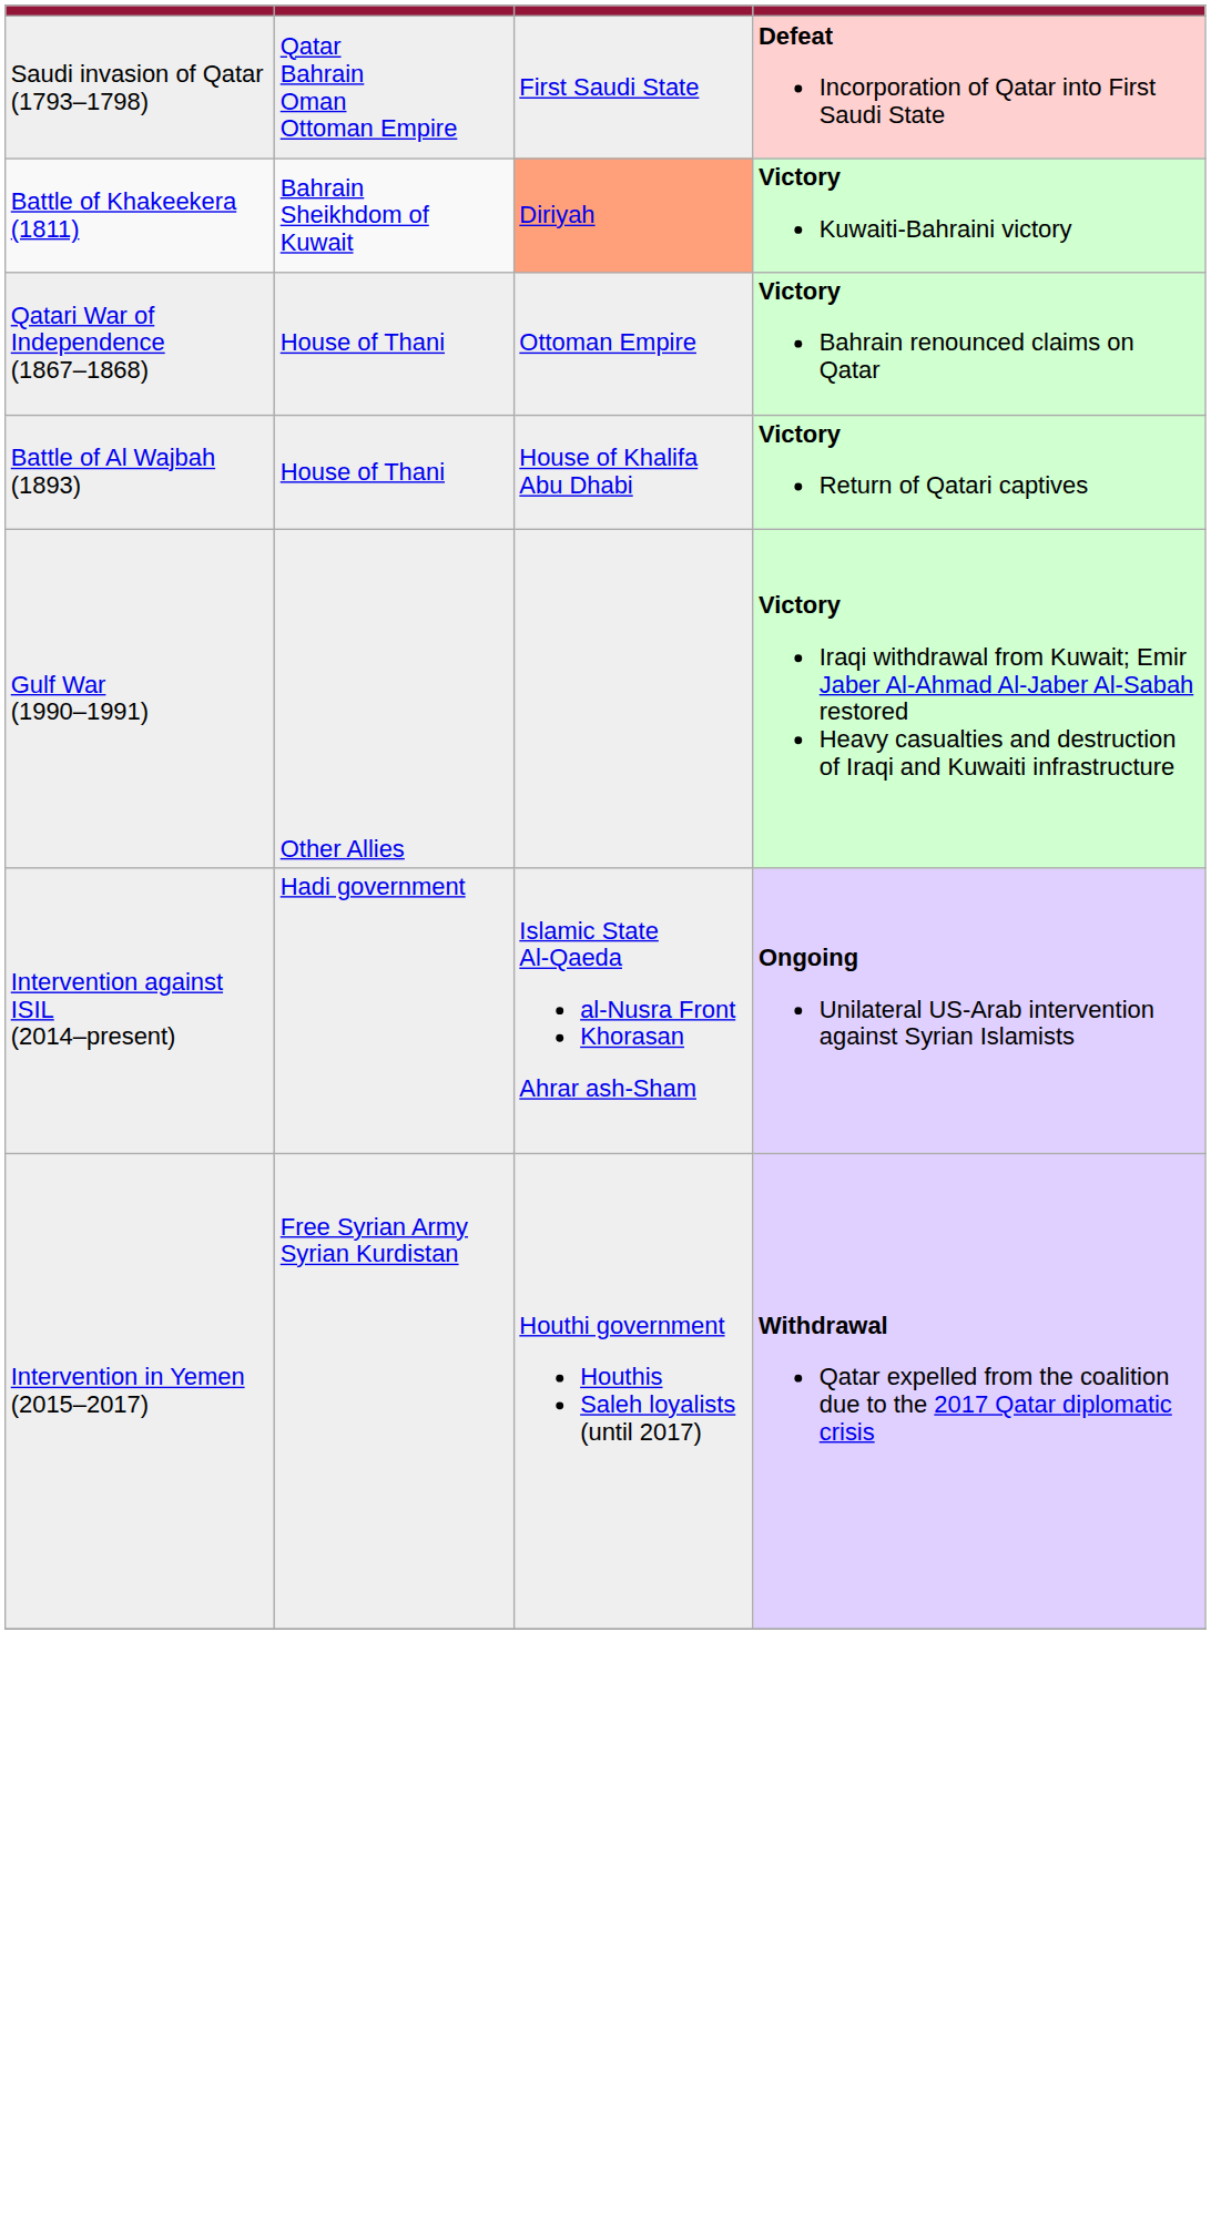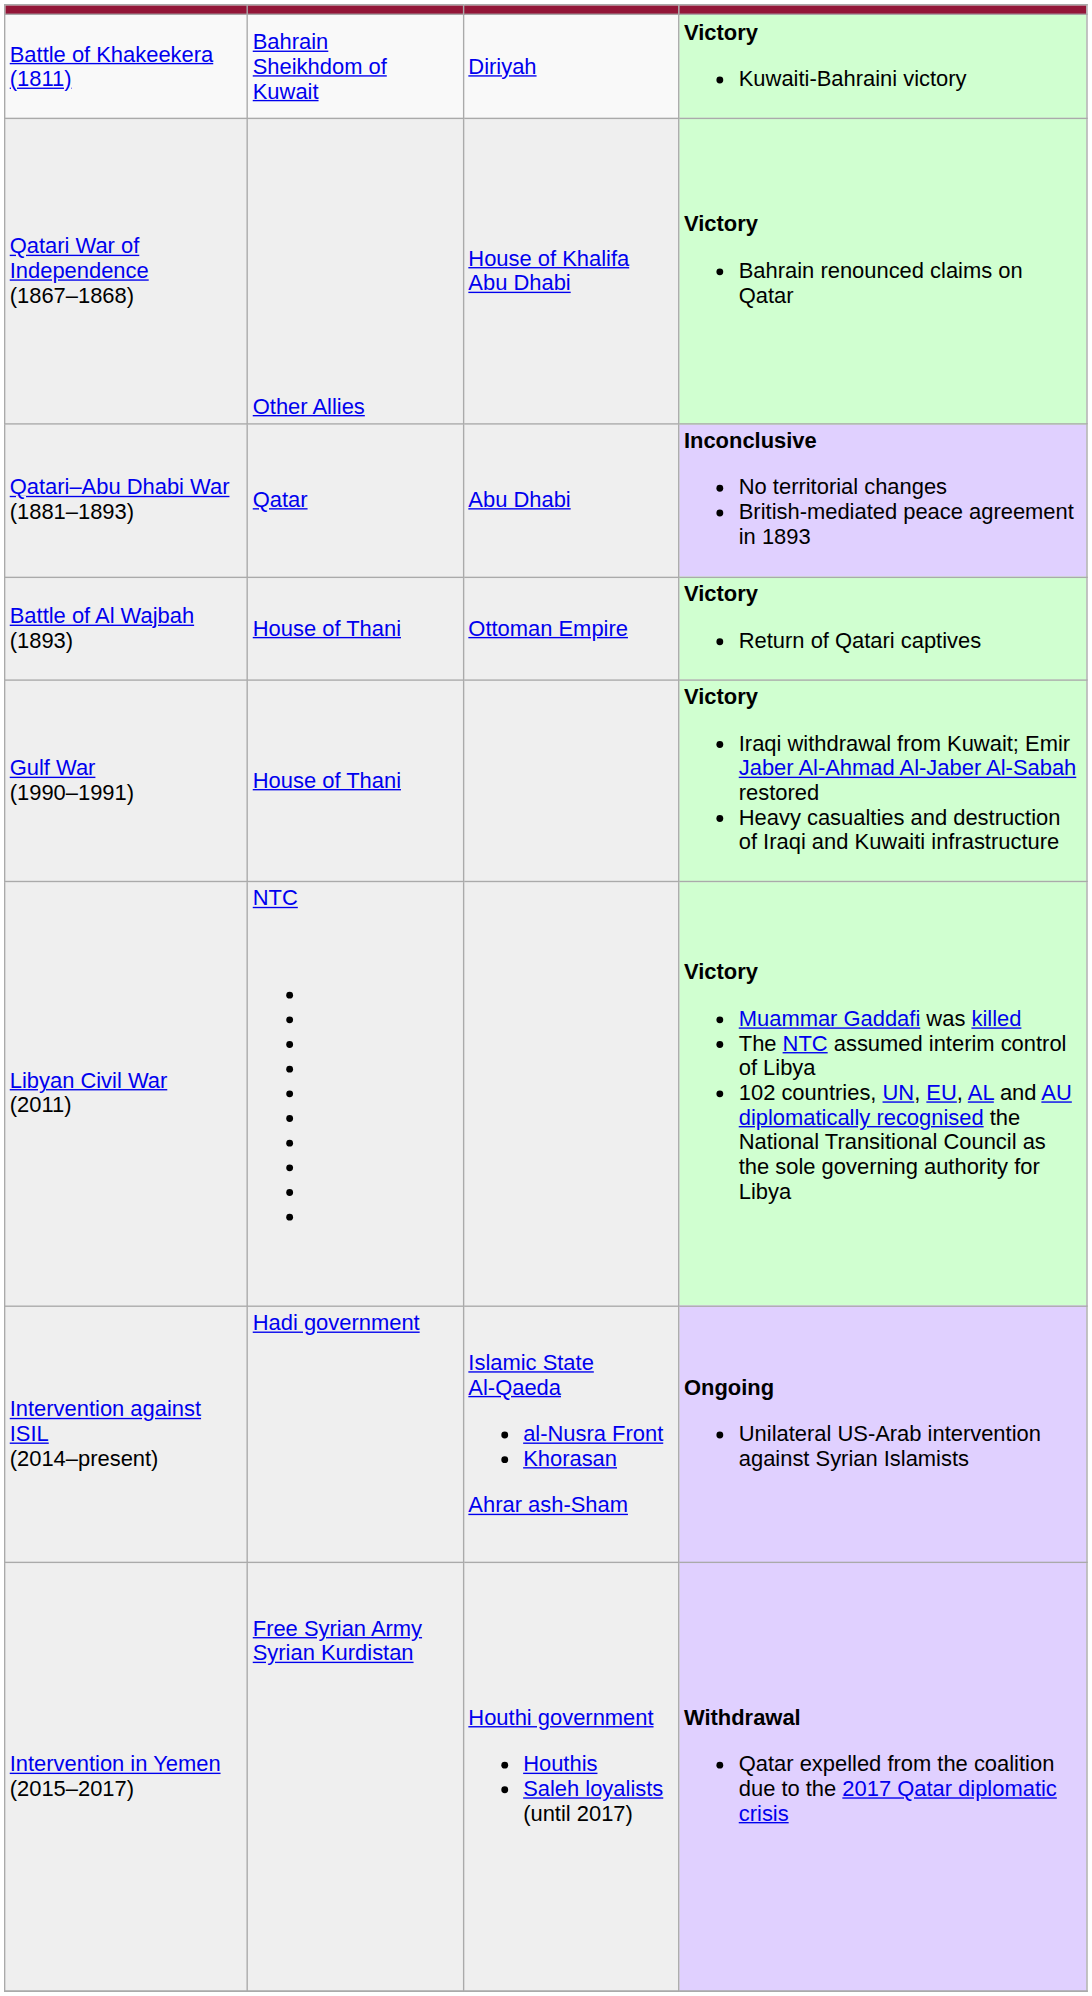 <table class="wikitable">
 <tr>
 <th style="background:#931638" width="170"></th>
 <th style="background:#931638" width="150"></th>
 <th style="background:#931638" width="150"></th>
 <th style="background:#931638" width="290"></th>
 </tr>
 <tr>
-<td style="background:#efefef">Saudi invasion of Qatar <br> (1793–1798)</td>
-<td style="background:#efefef"> <a href='#'>Qatar</a><br> <a href='#'>Bahrain</a><br> <a href='#'>Oman</a><br> <a href='#'>Ottoman Empire</a></td>
-<td style="background:#efefef"> <a href='#'>First Saudi State</a></td>
-<td style="background:#FFD0D0"><strong>Defeat</strong><br><ul><li>Incorporation of Qatar into First Saudi State</li></ul></td>
-</tr>
-<tr>
 <td><a href='#'>Battle of Khakeekera (1811)</a></td>
 <td> <a href='#'>Bahrain</a><br> <a href='#'>Sheikhdom of Kuwait</a></td>
-<td style="background: lightsalmon;"> <a href='#'>Diriyah</a></td>
+<td> <a href='#'>Diriyah</a></td>
 <td style="background:#D0FFD0"><strong>Victory</strong><br><ul><li>Kuwaiti-Bahraini victory</li></ul></td>
 </tr>
 <tr>
 <td style="background:#efefef"><a href='#'>Qatari War of Independence</a><br>(1867–1868)</td>
-<td style="background:#efefef"> <a href='#'>House of Thani</a></td>
-<td style="background:#efefef"> <a href='#'>Ottoman Empire</a></td>
+<td style="background:#efefef"><br><br><br><br><br><br><br><br><br><br><br><a href='#'>Other Allies</a></td>
+<td style="background:#efefef"> <a href='#'>House of Khalifa</a><br> <a href='#'>Abu Dhabi</a></td>
 <td style="background:#D0FFD0"><strong>Victory</strong><br><ul><li>Bahrain renounced claims on Qatar</li></ul></td>
+</tr>
+<tr>
+<td style="background:#efefef"><a href='#'>Qatari–Abu Dhabi War</a><br>(1881–1893)</td>
+<td style="background:#efefef"> <a href='#'>Qatar</a></td>
+<td style="background:#efefef"> <a href='#'>Abu Dhabi</a></td>
+<td style="background:#E0D0FF"><strong>Inconclusive</strong><br><ul><li>No territorial changes</li><li>British-mediated peace agreement in 1893</li></ul></td>
 </tr>
 <tr>
 <td style="background:#efefef"><a href='#'>Battle of Al Wajbah</a><br>(1893)</td>
 <td style="background:#efefef"> <a href='#'>House of Thani</a></td>
-<td style="background:#efefef"> <a href='#'>House of Khalifa</a><br> <a href='#'>Abu Dhabi</a></td>
+<td style="background:#efefef"> <a href='#'>Ottoman Empire</a></td>
 <td style="background:#D0FFD0"><strong>Victory</strong><br><ul><li>Return of Qatari captives</li></ul></td>
 </tr>
 <tr>
 <td style="background:#efefef"><a href='#'>Gulf War</a><br>(1990–1991)</td>
-<td style="background:#efefef"><br><br><br><br><br><br><br><br><br><br><br><a href='#'>Other Allies</a></td>
+<td style="background:#efefef"> <a href='#'>House of Thani</a></td>
 <td style="background:#efefef"></td>
 <td style="background:#D0FFD0"><strong>Victory</strong><br><ul><li>Iraqi withdrawal from Kuwait; Emir <a href='#'>Jaber Al-Ahmad Al-Jaber Al-Sabah</a> restored</li><li>Heavy casualties and destruction of Iraqi and Kuwaiti infrastructure</li></ul></td>
+</tr>
+<tr>
+<td style="background:#efefef"><a href='#'>Libyan Civil War</a><br>(2011)</td>
+<td style="background:#efefef"> <a href='#'>NTC</a><br><br><br><ul><li></li><li></li><li></li><li></li><li></li><li></li><li></li><li></li><li></li><li></li></ul><br><br></td>
+<td style="background:#efefef"></td>
+<td style="background:#D0FFD0"><strong>Victory</strong><br><ul><li><a href='#'>Muammar Gaddafi</a> was <a href='#'>killed</a></li><li>The <a href='#'>NTC</a> assumed interim control of Libya</li><li>102 countries, <a href='#'>UN</a>, <a href='#'>EU</a>, <a href='#'>AL</a> and <a href='#'>AU</a> <a href='#'>diplomatically recognised</a> the National Transitional Council as the sole governing authority for Libya</li></ul></td>
 </tr>
 <tr>
 <td style="background:#efefef"><a href='#'>Intervention against ISIL</a><br>(2014–present)</td>
 <td style="background:#efefef"> <a href='#'>Hadi government</a><br><br><br><br><br><br><br><br><br><br></td>
 <td style="background:#efefef"> <a href='#'>Islamic State</a><br> <a href='#'>Al-Qaeda</a><ul><li> <a href='#'>al-Nusra Front</a></li><li> <a href='#'>Khorasan</a></li></ul> <a href='#'>Ahrar ash-Sham</a></td>
 <td style="background:#E0D0FF"><strong>Ongoing</strong><br><ul><li>Unilateral US-Arab intervention against Syrian Islamists</li></ul></td>
 </tr>
 <tr>
 <td style="background:#efefef"><a href='#'>Intervention in Yemen</a> <br> (2015–2017)</td>
 <td style="background:#efefef"><br><br> <a href='#'>Free Syrian Army</a><br> <a href='#'>Syrian Kurdistan</a><br><br><br><br><br><br><br><br><br><br><br><br><br><br></td>
 <td style="background:#efefef"> <a href='#'>Houthi government</a><br><ul><li> <a href='#'>Houthis</a></li><li> <a href='#'>Saleh loyalists</a> (until 2017)</li></ul></td>
 <td style="background:#E0D0FF"><strong>Withdrawal</strong><br><ul><li>Qatar expelled from the coalition due to the <a href='#'>2017 Qatar diplomatic crisis</a></li></ul></td>
 </tr>
 <tr>
 </tr>
 </table>
